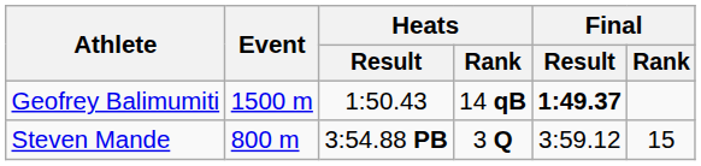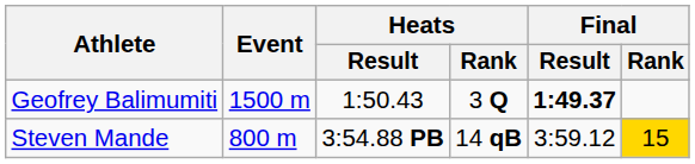 <table class="wikitable" style="font-size:90%">
 <tr>
 <th rowspan=2>Athlete</th>
 <th rowspan=2>Event</th>
 <th colspan=2>Heats</th>
 <th colspan=2>Final</th>
 </tr>
 <tr style="font-size:95%">
 <th>Result</th>
 <th>Rank</th>
 <th>Result</th>
 <th>Rank</th>
 </tr>
 <tr align=center>
 <td align=left><a href='#'>Geofrey Balimumiti</a></td>
 <td align=left><a href='#'>1500 m</a></td>
 <td>1:50.43</td>
-<td>14 <strong>qB</strong></td>
+<td>3 <strong>Q</strong></td>
 <td><strong>1:49.37</strong></td>
 <td></td>
 </tr>
 <tr align=center>
 <td align=left><a href='#'>Steven Mande</a></td>
 <td align=left><a href='#'>800 m</a></td>
 <td>3:54.88 <strong>PB</strong></td>
-<td>3 <strong>Q</strong></td>
+<td>14 <strong>qB</strong></td>
 <td>3:59.12</td>
-<td>15</td>
+<td style="background: gold;">15</td>
 </tr>
 </table>
